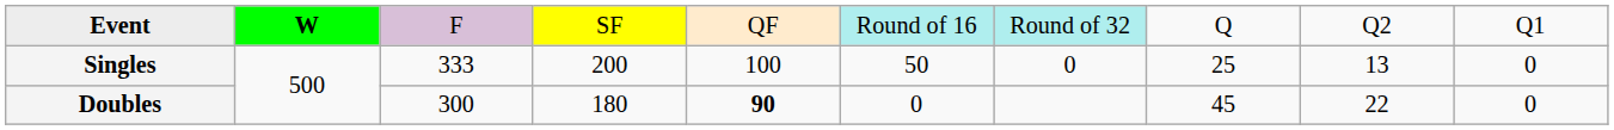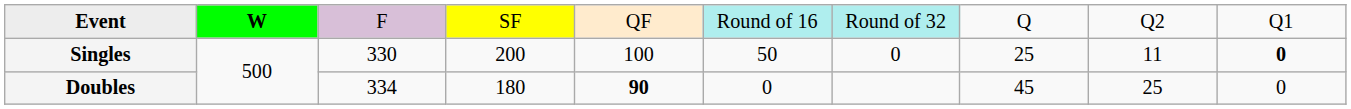 <table class=wikitable style=font-size:90%;text-align:center>
 <tr>
 <td style="width:130px; background:#ededed;"><strong>Event</strong></td>
 <td style="width:80px; background:lime;"><strong>W</strong></td>
 <td style="width:85px; background:thistle;">F</td>
 <td style="width:85px; background:#ff0;">SF</td>
 <td style="width:85px; background:#ffebcd;">QF</td>
 <td style="width:85px; background:#afeeee;">Round of 16</td>
 <td style="width:85px; background:#afeeee;">Round of 32</td>
 <td width=85>Q</td>
 <td width=85>Q2</td>
 <td width=85>Q1</td>
 </tr>
 <tr>
 <th style="background:#f4f4f4;">Singles</th>
 <td rowspan=2>500</td>
-<td>333</td>
+<td>330</td>
 <td>200</td>
 <td>100</td>
 <td>50</td>
 <td>0</td>
 <td>25</td>
-<td>13</td>
-<td>0</td>
+<td>11</td>
+<td><strong>0</strong></td>
 </tr>
 <tr>
 <th style="background:#f4f4f4;">Doubles</th>
-<td>300</td>
+<td>334</td>
 <td>180</td>
 <td><strong>90</strong></td>
 <td>0</td>
 <td></td>
 <td>45</td>
-<td>22</td>
+<td>25</td>
 <td>0</td>
 </tr>
 </table>
